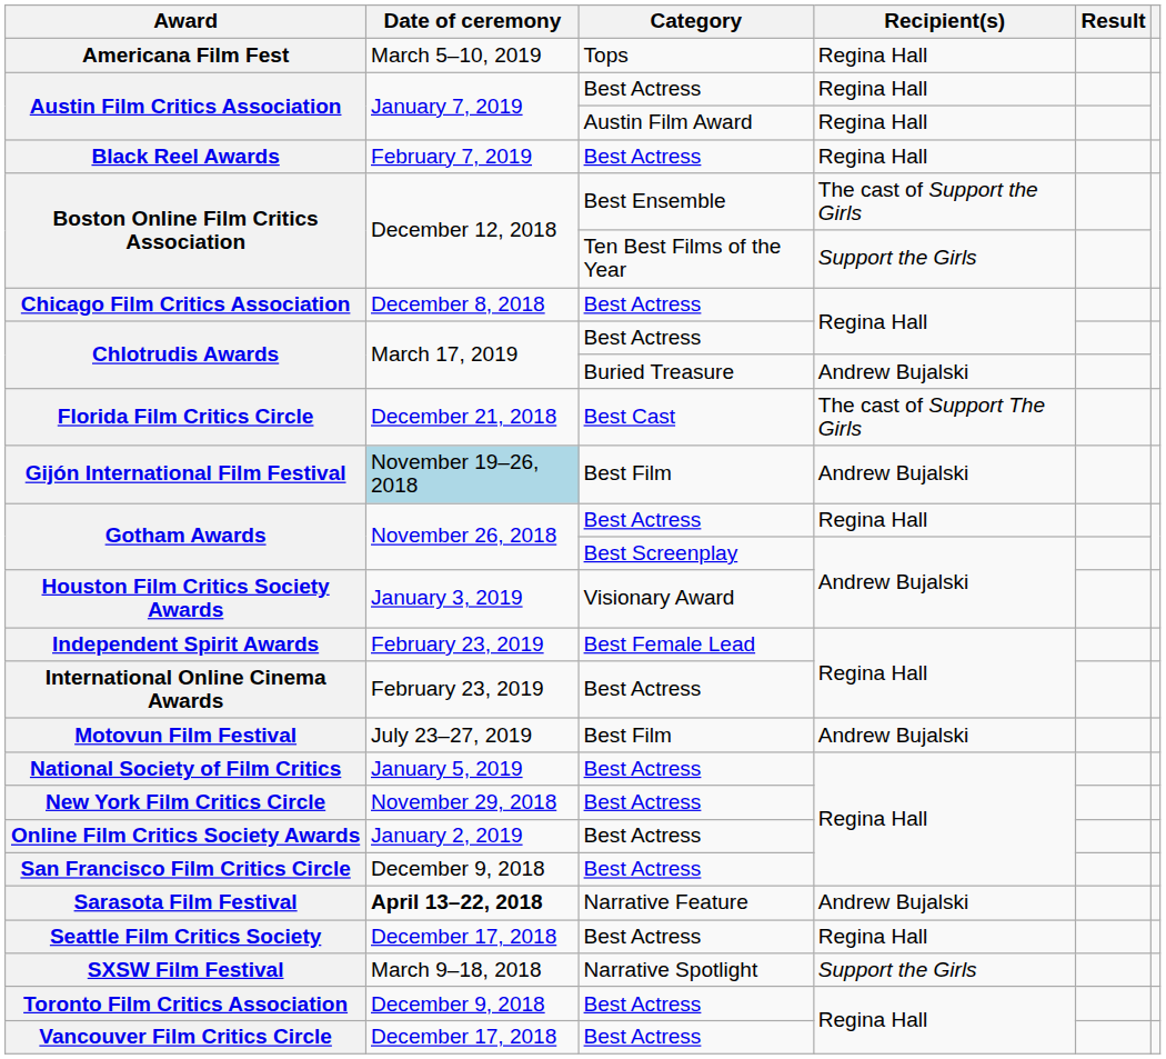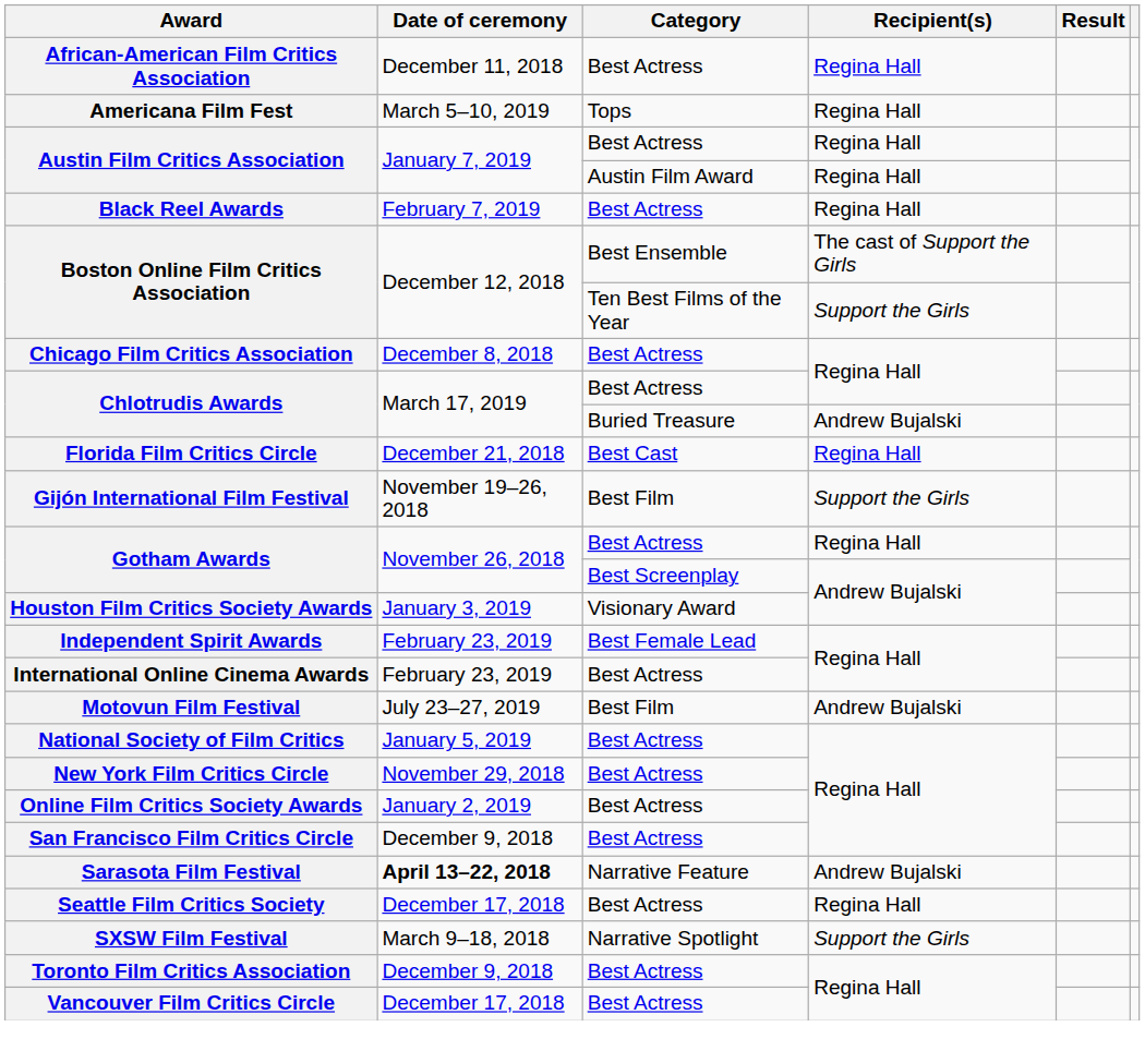 <table class="wikitable sortable" style="width: 99%">
 <tr>
 <th scope="col">Award</th>
 <th scope="col">Date of ceremony</th>
 <th scope="col">Category</th>
 <th scope="col">Recipient(s)</th>
 <th scope="col">Result</th>
 <th scope="col" class="unsortable"></th>
+</tr>
+<tr>
+<th><a href='#'>African-American Film Critics Association</a></th>
+<td>December 11, 2018</td>
+<td African-American Film Critics Association Award for Best Actress>Best Actress</td>
+<td><a href='#'>Regina Hall</a></td>
+<td></td>
+<td></td>
 </tr>
 <tr>
 <th>Americana Film Fest</th>
 <td>March 5–10, 2019</td>
 <td>Tops</td>
 <td>Regina Hall</td>
 <td></td>
 <td></td>
 </tr>
 <tr>
 <th rowspan="2"><a href='#'>Austin Film Critics Association</a></th>
 <td rowspan="2"><a href='#'>January 7, 2019</a></td>
 <td>Best Actress</td>
 <td>Regina Hall</td>
 <td></td>
 <td rowspan="2" style="text-align:center;"></td>
 </tr>
 <tr>
 <td>Austin Film Award</td>
 <td>Regina Hall</td>
 <td></td>
 </tr>
 <tr>
 <th><a href='#'>Black Reel Awards</a></th>
 <td><a href='#'>February 7, 2019</a></td>
 <td><a href='#'>Best Actress</a></td>
 <td>Regina Hall</td>
 <td></td>
 <td></td>
 </tr>
 <tr>
 <th rowspan="2">Boston Online Film Critics Association</th>
 <td rowspan="2">December 12, 2018</td>
 <td>Best Ensemble</td>
 <td>The cast of <em>Support the Girls</em></td>
 <td></td>
 <td rowspan="2" style="text-align:center;"></td>
 </tr>
 <tr>
 <td>Ten Best Films of the Year</td>
 <td><em>Support the Girls</em></td>
 <td></td>
 </tr>
 <tr>
 <th><a href='#'>Chicago Film Critics Association</a></th>
 <td><a href='#'>December 8, 2018</a></td>
 <td><a href='#'>Best Actress</a></td>
 <td rowspan="2">Regina Hall</td>
 <td></td>
 <td></td>
 </tr>
 <tr>
 <th rowspan="2"><a href='#'>Chlotrudis Awards</a></th>
 <td rowspan="2">March 17, 2019</td>
 <td>Best Actress</td>
 <td></td>
 <td rowspan="2" style="text-align:center;"></td>
 </tr>
 <tr>
 <td>Buried Treasure</td>
 <td>Andrew Bujalski</td>
 <td></td>
 </tr>
 <tr>
 <th><a href='#'>Florida Film Critics Circle</a></th>
 <td><a href='#'>December 21, 2018</a></td>
 <td><a href='#'>Best Cast</a></td>
-<td>The cast of <em>Support The Girls</em></td>
+<td><a href='#'>Regina Hall</a></td>
 <td></td>
 <td></td>
 </tr>
 <tr>
 <th><a href='#'>Gijón International Film Festival</a></th>
-<td style="background: lightblue;">November 19–26, 2018</td>
+<td>November 19–26, 2018</td>
 <td>Best Film</td>
-<td>Andrew Bujalski</td>
+<td><em>Support the Girls</em></td>
 <td></td>
 <td></td>
 </tr>
 <tr>
 <th rowspan="2"><a href='#'>Gotham Awards</a></th>
 <td rowspan="2"><a href='#'>November 26, 2018</a></td>
 <td><a href='#'>Best Actress</a></td>
 <td>Regina Hall</td>
 <td></td>
 <td rowspan="2" style="text-align:center;"></td>
 </tr>
 <tr>
 <td><a href='#'>Best Screenplay</a></td>
 <td rowspan="2">Andrew Bujalski</td>
 <td></td>
 </tr>
 <tr>
 <th><a href='#'>Houston Film Critics Society Awards</a></th>
 <td><a href='#'>January 3, 2019</a></td>
 <td>Visionary Award</td>
 <td></td>
 <td style="text-align:center;"></td>
 </tr>
 <tr>
 <th><a href='#'>Independent Spirit Awards</a></th>
 <td><a href='#'>February 23, 2019</a></td>
 <td><a href='#'>Best Female Lead</a></td>
 <td rowspan="2">Regina Hall</td>
 <td></td>
 <td style="text-align:center;"></td>
 </tr>
 <tr>
 <th>International Online Cinema Awards</th>
 <td>February 23, 2019</td>
 <td>Best Actress</td>
 <td></td>
 <td style="text-align:center;"></td>
 </tr>
 <tr>
 <th><a href='#'>Motovun Film Festival</a></th>
 <td>July 23–27, 2019</td>
 <td>Best Film</td>
 <td>Andrew Bujalski</td>
 <td></td>
 <td></td>
 </tr>
 <tr>
 <th scope="row" rowspan="1"><a href='#'>National Society of Film Critics</a></th>
 <td rowspan="1"><a href='#'>January 5, 2019</a></td>
 <td><a href='#'>Best Actress</a></td>
 <td rowspan="4">Regina Hall</td>
 <td></td>
 <td style="text-align:center;"></td>
 </tr>
 <tr>
 <th scope="row" rowspan="1"><a href='#'>New York Film Critics Circle</a></th>
 <td rowspan="1"><a href='#'>November 29, 2018</a></td>
 <td><a href='#'>Best Actress</a></td>
 <td></td>
 <td rowspan="1" style="text-align:center;"></td>
 </tr>
 <tr>
 <th><a href='#'>Online Film Critics Society Awards</a></th>
 <td><a href='#'>January 2, 2019</a></td>
 <td>Best Actress</td>
 <td></td>
 <td style="text-align:center;"></td>
 </tr>
 <tr>
 <th><a href='#'>San Francisco Film Critics Circle</a></th>
 <td>December 9, 2018</td>
 <td><a href='#'>Best Actress</a></td>
 <td></td>
 <td></td>
 </tr>
 <tr>
 <th><a href='#'>Sarasota Film Festival</a></th>
 <td><strong>April 13–22, 2018</strong></td>
 <td>Narrative Feature</td>
 <td>Andrew Bujalski</td>
 <td></td>
 <td></td>
 </tr>
 <tr>
 <th><a href='#'>Seattle Film Critics Society</a></th>
 <td><a href='#'>December 17, 2018</a></td>
 <td>Best Actress</td>
 <td>Regina Hall</td>
 <td></td>
 <td></td>
 </tr>
 <tr>
 <th><a href='#'>SXSW Film Festival</a></th>
 <td>March 9–18, 2018</td>
 <td>Narrative Spotlight</td>
 <td><em>Support the Girls</em></td>
 <td></td>
 <td></td>
 </tr>
 <tr>
 <th><a href='#'>Toronto Film Critics Association</a></th>
 <td><a href='#'>December 9, 2018</a></td>
 <td><a href='#'>Best Actress</a></td>
 <td rowspan="2">Regina Hall</td>
 <td></td>
 <td></td>
 </tr>
 <tr>
 <th scope="row" rowspan="1"><a href='#'>Vancouver Film Critics Circle</a></th>
 <td rowspan="1"><a href='#'>December 17, 2018</a></td>
 <td><a href='#'>Best Actress</a></td>
 <td></td>
 <td style="text-align:center;"></td>
 </tr>
 </table>
